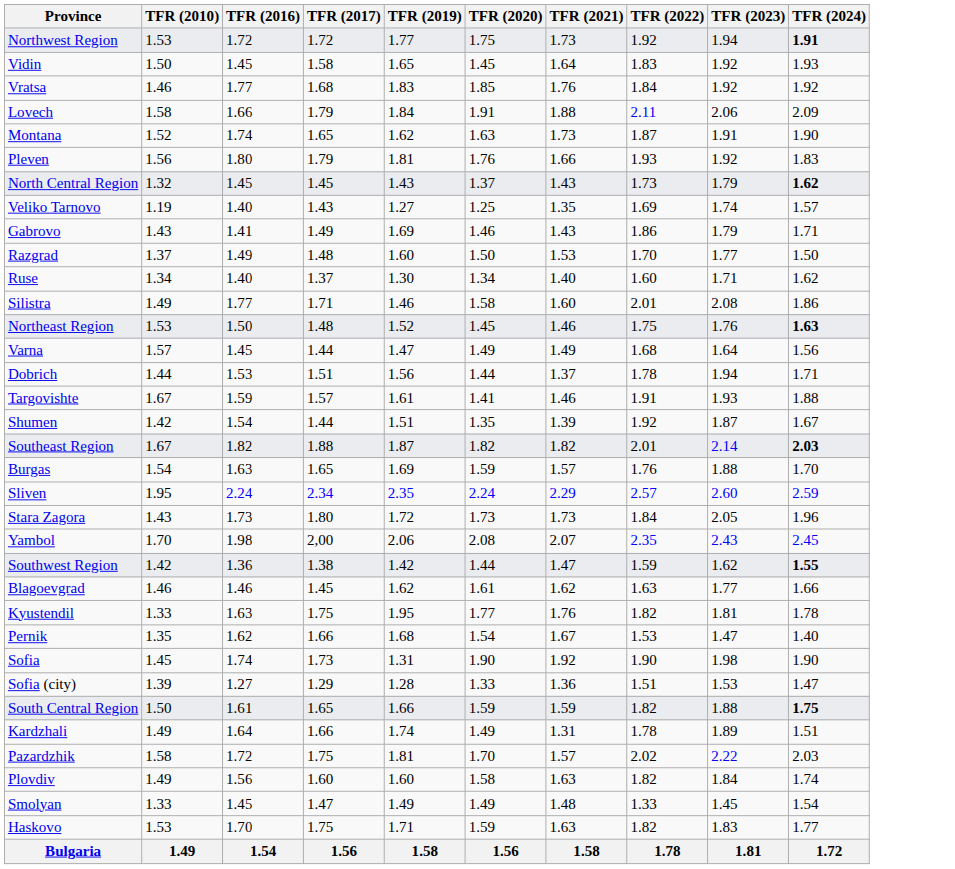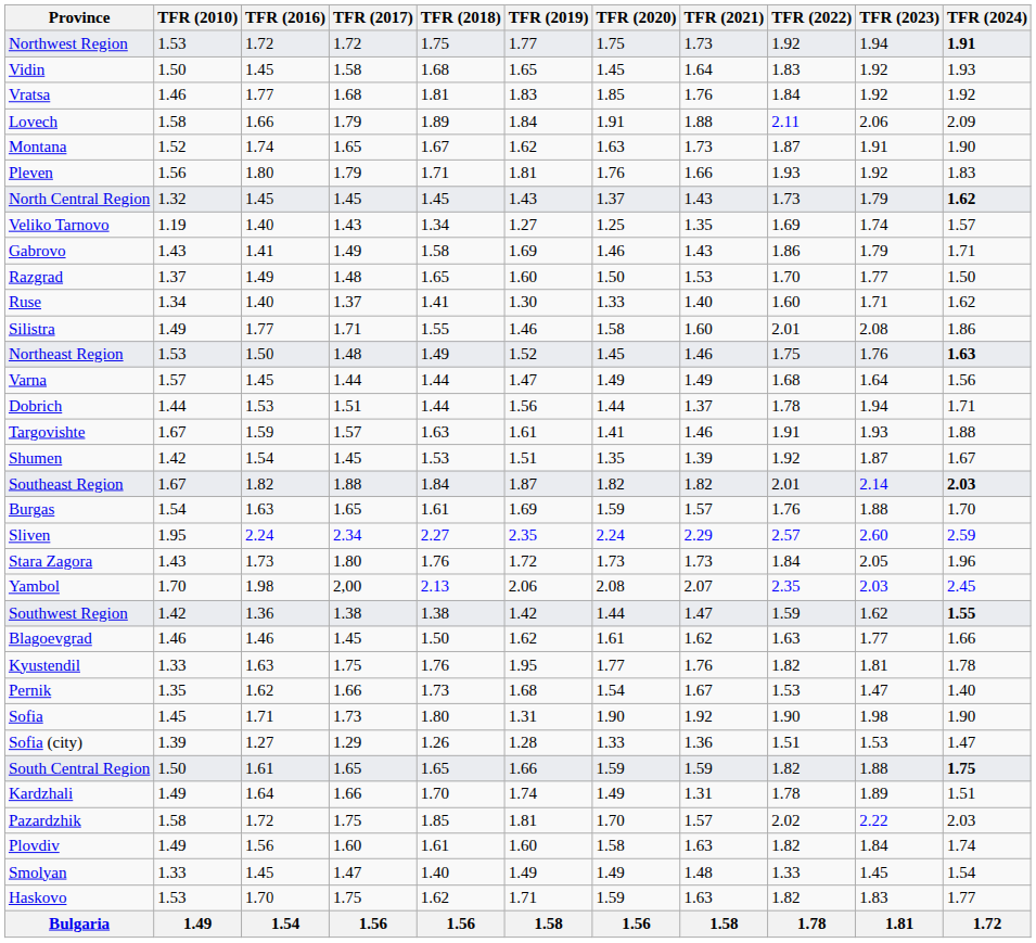 <table class="wikitable sortable">
 <tr>
 <th>Province</th>
 <th>TFR (2010)</th>
 <th>TFR (2016)</th>
 <th>TFR (2017)</th>
+<th>TFR (2018)</th>
 <th>TFR (2019)</th>
 <th>TFR (2020)</th>
 <th>TFR (2021)</th>
 <th>TFR (2022)</th>
 <th>TFR (2023)</th>
 <th>TFR (2024)</th>
 </tr>
 <tr>
 <td style="background:#EAECF0;"><a href='#'>Northwest Region</a></td>
 <td style="background:#EAECF0;">1.53</td>
 <td style="background:#EAECF0;">1.72 </td>
 <td style="background:#EAECF0;">1.72 </td>
+<td style="background:#EAECF0;">1.75 </td>
 <td style="background:#EAECF0;">1.77 </td>
 <td style="background:#EAECF0;">1.75 </td>
 <td style="background:#EAECF0;">1.73 </td>
 <td style="background:#EAECF0;">1.92 </td>
 <td style="background:#EAECF0;">1.94 </td>
 <td style="background:#EAECF0;"><strong>1.91</strong> </td>
 </tr>
 <tr>
 <td><a href='#'>Vidin</a></td>
 <td>1.50</td>
 <td>1.45 </td>
 <td>1.58 </td>
+<td>1.68 </td>
 <td>1.65 </td>
 <td>1.45 </td>
 <td>1.64 </td>
 <td>1.83 </td>
 <td>1.92 </td>
 <td>1.93 </td>
 </tr>
 <tr>
 <td><a href='#'>Vratsa</a></td>
 <td>1.46</td>
 <td>1.77 </td>
 <td>1.68 </td>
+<td>1.81 </td>
 <td>1.83 </td>
 <td>1.85 </td>
 <td>1.76 </td>
 <td>1.84 </td>
 <td>1.92 </td>
 <td>1.92 </td>
 </tr>
 <tr>
 <td><a href='#'>Lovech</a></td>
 <td>1.58</td>
 <td>1.66 </td>
 <td>1.79 </td>
+<td>1.89 </td>
 <td>1.84 </td>
 <td>1.91 </td>
 <td>1.88 </td>
 <td style="color: blue">2.11 </td>
 <td>2.06 </td>
 <td>2.09 </td>
 </tr>
 <tr>
 <td><a href='#'>Montana</a></td>
 <td>1.52</td>
 <td>1.74 </td>
 <td>1.65 </td>
+<td>1.67 </td>
 <td>1.62 </td>
 <td>1.63 </td>
 <td>1.73 </td>
 <td>1.87 </td>
 <td>1.91 </td>
 <td>1.90 </td>
 </tr>
 <tr>
 <td><a href='#'>Pleven</a></td>
 <td>1.56</td>
 <td>1.80 </td>
 <td>1.79 </td>
+<td>1.71 </td>
 <td>1.81 </td>
 <td>1.76 </td>
 <td>1.66 </td>
 <td>1.93 </td>
 <td>1.92 </td>
 <td>1.83 </td>
 </tr>
 <tr>
 <td style="background:#EAECF0;"><a href='#'>North Central Region</a></td>
 <td style="background:#EAECF0;">1.32</td>
+<td style="background:#EAECF0;">1.45 </td>
 <td style="background:#EAECF0;">1.45 </td>
 <td style="background:#EAECF0;">1.45 </td>
 <td style="background:#EAECF0;">1.43 </td>
 <td style="background:#EAECF0;">1.37 </td>
 <td style="background:#EAECF0;">1.43 </td>
 <td style="background:#EAECF0;">1.73 </td>
 <td style="background:#EAECF0;">1.79 </td>
 <td style="background:#EAECF0;"><strong>1.62</strong> </td>
 </tr>
 <tr>
 <td><a href='#'>Veliko Tarnovo</a></td>
 <td>1.19</td>
 <td>1.40 </td>
 <td>1.43 </td>
+<td>1.34 </td>
 <td>1.27 </td>
 <td>1.25 </td>
 <td>1.35 </td>
 <td>1.69 </td>
 <td>1.74 </td>
 <td>1.57 </td>
 </tr>
 <tr>
 <td><a href='#'>Gabrovo</a></td>
 <td>1.43</td>
 <td>1.41 </td>
 <td>1.49 </td>
+<td>1.58 </td>
 <td>1.69 </td>
 <td>1.46 </td>
 <td>1.43 </td>
 <td>1.86 </td>
 <td>1.79 </td>
 <td>1.71 </td>
 </tr>
 <tr>
 <td><a href='#'>Razgrad</a></td>
 <td>1.37</td>
 <td>1.49 </td>
 <td>1.48 </td>
+<td>1.65 </td>
 <td>1.60 </td>
 <td>1.50 </td>
 <td>1.53 </td>
 <td>1.70 </td>
 <td>1.77 </td>
 <td>1.50 </td>
 </tr>
 <tr>
 <td><a href='#'>Ruse</a></td>
 <td>1.34</td>
 <td>1.40 </td>
 <td>1.37 </td>
+<td>1.41 </td>
 <td>1.30 </td>
-<td>1.34 </td>
+<td>1.33 </td>
 <td>1.40 </td>
 <td>1.60 </td>
 <td>1.71 </td>
 <td>1.62 </td>
 </tr>
 <tr>
 <td><a href='#'>Silistra</a></td>
 <td>1.49</td>
 <td>1.77 </td>
 <td>1.71 </td>
+<td>1.55 </td>
 <td>1.46 </td>
 <td>1.58 </td>
 <td>1.60 </td>
 <td>2.01 </td>
 <td>2.08 </td>
 <td>1.86 </td>
 </tr>
 <tr>
 <td style="background:#EAECF0;"><a href='#'>Northeast Region</a></td>
 <td style="background:#EAECF0;">1.53</td>
 <td style="background:#EAECF0;">1.50 </td>
 <td style="background:#EAECF0;">1.48 </td>
+<td style="background:#EAECF0;">1.49 </td>
 <td style="background:#EAECF0;">1.52 </td>
 <td style="background:#EAECF0;">1.45 </td>
 <td style="background:#EAECF0;">1.46 </td>
 <td style="background:#EAECF0;">1.75 </td>
 <td style="background:#EAECF0;">1.76 </td>
 <td style="background:#EAECF0;"><strong>1.63</strong> </td>
 </tr>
 <tr>
 <td><a href='#'>Varna</a></td>
 <td>1.57</td>
 <td>1.45 </td>
+<td>1.44 </td>
 <td>1.44 </td>
 <td>1.47 </td>
 <td>1.49 </td>
 <td>1.49 </td>
 <td>1.68 </td>
 <td>1.64 </td>
 <td>1.56 </td>
 </tr>
 <tr>
 <td><a href='#'>Dobrich</a></td>
 <td>1.44</td>
 <td>1.53 </td>
 <td>1.51 </td>
+<td>1.44 </td>
 <td>1.56 </td>
 <td>1.44 </td>
 <td>1.37 </td>
 <td>1.78 </td>
 <td>1.94 </td>
 <td>1.71 </td>
 </tr>
 <tr>
 <td><a href='#'>Targovishte</a></td>
 <td>1.67</td>
 <td>1.59 </td>
 <td>1.57 </td>
+<td>1.63 </td>
 <td>1.61 </td>
 <td>1.41 </td>
 <td>1.46 </td>
 <td>1.91 </td>
 <td>1.93 </td>
 <td>1.88 </td>
 </tr>
 <tr>
 <td><a href='#'>Shumen</a></td>
 <td>1.42</td>
 <td>1.54 </td>
-<td>1.44 </td>
+<td>1.45 </td>
+<td>1.53 </td>
 <td>1.51 </td>
 <td>1.35 </td>
 <td>1.39 </td>
 <td>1.92 </td>
 <td>1.87 </td>
 <td>1.67 </td>
 </tr>
 <tr>
 <td style="background:#EAECF0;"><a href='#'>Southeast Region</a></td>
 <td style="background:#EAECF0;">1.67</td>
 <td style="background:#EAECF0;">1.82 </td>
 <td style="background:#EAECF0;">1.88 </td>
+<td style="background:#EAECF0;">1.84 </td>
 <td style="background:#EAECF0;">1.87 </td>
 <td style="background:#EAECF0;">1.82 </td>
 <td style="background:#EAECF0;">1.82 </td>
 <td style="background:#EAECF0;">2.01 </td>
 <td style="background:#EAECF0; color: blue">2.14 </td>
 <td style="background:#EAECF0;"><strong>2.03</strong> </td>
 </tr>
 <tr>
 <td><a href='#'>Burgas</a></td>
 <td>1.54</td>
 <td>1.63 </td>
 <td>1.65 </td>
+<td>1.61 </td>
 <td>1.69 </td>
 <td>1.59 </td>
 <td>1.57 </td>
 <td>1.76 </td>
 <td>1.88 </td>
 <td>1.70 </td>
 </tr>
 <tr>
 <td><a href='#'>Sliven</a></td>
 <td>1.95</td>
 <td style="color: blue">2.24 </td>
 <td style="color: blue">2.34 </td>
+<td style="color: blue">2.27 </td>
 <td style="color: blue">2.35 </td>
 <td style="color: blue">2.24 </td>
 <td style="color: blue">2.29 </td>
 <td style="color: blue">2.57 </td>
 <td style="color: blue">2.60 </td>
 <td style="color: blue">2.59 </td>
 </tr>
 <tr>
 <td><a href='#'>Stara Zagora</a></td>
 <td>1.43</td>
 <td>1.73 </td>
 <td>1.80 </td>
+<td>1.76 </td>
 <td>1.72 </td>
 <td>1.73 </td>
 <td>1.73 </td>
 <td>1.84 </td>
 <td>2.05 </td>
 <td>1.96 </td>
 </tr>
 <tr>
 <td><a href='#'>Yambol</a></td>
 <td>1.70</td>
 <td>1.98 </td>
 <td>2,00 </td>
+<td style="color: blue">2.13 </td>
 <td>2.06 </td>
 <td>2.08 </td>
 <td>2.07 </td>
 <td style="color: blue">2.35 </td>
-<td style="color: blue">2.43 </td>
+<td style="color: blue">2.03 </td>
 <td style="color: blue">2.45 </td>
 </tr>
 <tr>
 <td style="background:#EAECF0;"><a href='#'>Southwest Region</a></td>
 <td style="background:#EAECF0;">1.42</td>
 <td style="background:#EAECF0;">1.36 </td>
+<td style="background:#EAECF0;">1.38 </td>
 <td style="background:#EAECF0;">1.38 </td>
 <td style="background:#EAECF0;">1.42 </td>
 <td style="background:#EAECF0;">1.44 </td>
 <td style="background:#EAECF0;">1.47 </td>
 <td style="background:#EAECF0;">1.59 </td>
 <td style="background:#EAECF0;">1.62 </td>
 <td style="background:#EAECF0;"><strong>1.55</strong> </td>
 </tr>
 <tr>
 <td><a href='#'>Blagoevgrad</a></td>
 <td>1.46</td>
 <td>1.46 </td>
 <td>1.45 </td>
+<td>1.50 </td>
 <td>1.62 </td>
 <td>1.61 </td>
 <td>1.62 </td>
 <td>1.63 </td>
 <td>1.77 </td>
 <td>1.66 </td>
 </tr>
 <tr>
 <td><a href='#'>Kyustendil</a></td>
 <td>1.33</td>
 <td>1.63 </td>
 <td>1.75 </td>
+<td>1.76 </td>
 <td>1.95 </td>
 <td>1.77 </td>
 <td>1.76 </td>
 <td>1.82 </td>
 <td>1.81 </td>
 <td>1.78 </td>
 </tr>
 <tr>
 <td><a href='#'>Pernik</a></td>
 <td>1.35</td>
 <td>1.62 </td>
 <td>1.66 </td>
+<td>1.73 </td>
 <td>1.68 </td>
 <td>1.54 </td>
 <td>1.67 </td>
 <td>1.53 </td>
 <td>1.47 </td>
 <td>1.40 </td>
 </tr>
 <tr>
 <td><a href='#'>Sofia</a></td>
 <td>1.45</td>
-<td>1.74 </td>
+<td>1.71 </td>
 <td>1.73 </td>
+<td>1.80 </td>
 <td>1.31 </td>
 <td>1.90 </td>
 <td>1.92 </td>
 <td>1.90 </td>
 <td>1.98 </td>
 <td>1.90 </td>
 </tr>
 <tr>
 <td><a href='#'>Sofia</a> (city)</td>
 <td>1.39</td>
 <td>1.27 </td>
 <td>1.29 </td>
+<td>1.26 </td>
 <td>1.28 </td>
 <td>1.33 </td>
 <td>1.36 </td>
 <td>1.51 </td>
 <td>1.53 </td>
 <td>1.47 </td>
 </tr>
 <tr>
 <td style="background:#EAECF0;"><a href='#'>South Central Region</a></td>
 <td style="background:#EAECF0;">1.50</td>
 <td style="background:#EAECF0;">1.61 </td>
+<td style="background:#EAECF0;">1.65 </td>
 <td style="background:#EAECF0;">1.65 </td>
 <td style="background:#EAECF0;">1.66 </td>
 <td style="background:#EAECF0;">1.59 </td>
 <td style="background:#EAECF0;">1.59 </td>
 <td style="background:#EAECF0;">1.82 </td>
 <td style="background:#EAECF0;">1.88 </td>
 <td style="background:#EAECF0;"><strong>1.75</strong> </td>
 </tr>
 <tr>
 <td><a href='#'>Kardzhali</a></td>
 <td>1.49</td>
 <td>1.64 </td>
 <td>1.66 </td>
+<td>1.70 </td>
 <td>1.74 </td>
 <td>1.49 </td>
 <td>1.31 </td>
 <td>1.78 </td>
 <td>1.89 </td>
 <td>1.51 </td>
 </tr>
 <tr>
 <td><a href='#'>Pazardzhik</a></td>
 <td>1.58</td>
 <td>1.72 </td>
 <td>1.75 </td>
+<td>1.85 </td>
 <td>1.81 </td>
 <td>1.70 </td>
 <td>1.57 </td>
 <td>2.02 </td>
 <td style="color: blue">2.22 </td>
 <td>2.03 </td>
 </tr>
 <tr>
 <td><a href='#'>Plovdiv</a></td>
 <td>1.49</td>
 <td>1.56 </td>
 <td>1.60 </td>
+<td>1.61 </td>
 <td>1.60 </td>
 <td>1.58 </td>
 <td>1.63 </td>
 <td>1.82 </td>
 <td>1.84 </td>
 <td>1.74 </td>
 </tr>
 <tr>
 <td><a href='#'>Smolyan</a></td>
 <td>1.33</td>
 <td>1.45 </td>
 <td>1.47 </td>
+<td>1.40 </td>
 <td>1.49 </td>
 <td>1.49 </td>
 <td>1.48 </td>
 <td>1.33 </td>
 <td>1.45 </td>
 <td>1.54 </td>
 </tr>
 <tr>
 <td><a href='#'>Haskovo</a></td>
 <td>1.53</td>
 <td>1.70 </td>
 <td>1.75 </td>
+<td>1.62 </td>
 <td>1.71 </td>
 <td>1.59 </td>
 <td>1.63 </td>
 <td>1.82 </td>
 <td>1.83 </td>
 <td>1.77 </td>
 </tr>
 <tr>
 <th><a href='#'>Bulgaria</a></th>
 <th>1.49</th>
 <th>1.54 </th>
 <th>1.56 </th>
+<th>1.56 </th>
 <th>1.58 </th>
 <th>1.56 </th>
 <th> 1.58</th>
 <th> 1.78</th>
 <th> 1.81</th>
 <th> 1.72</th>
 </tr>
 </table>
